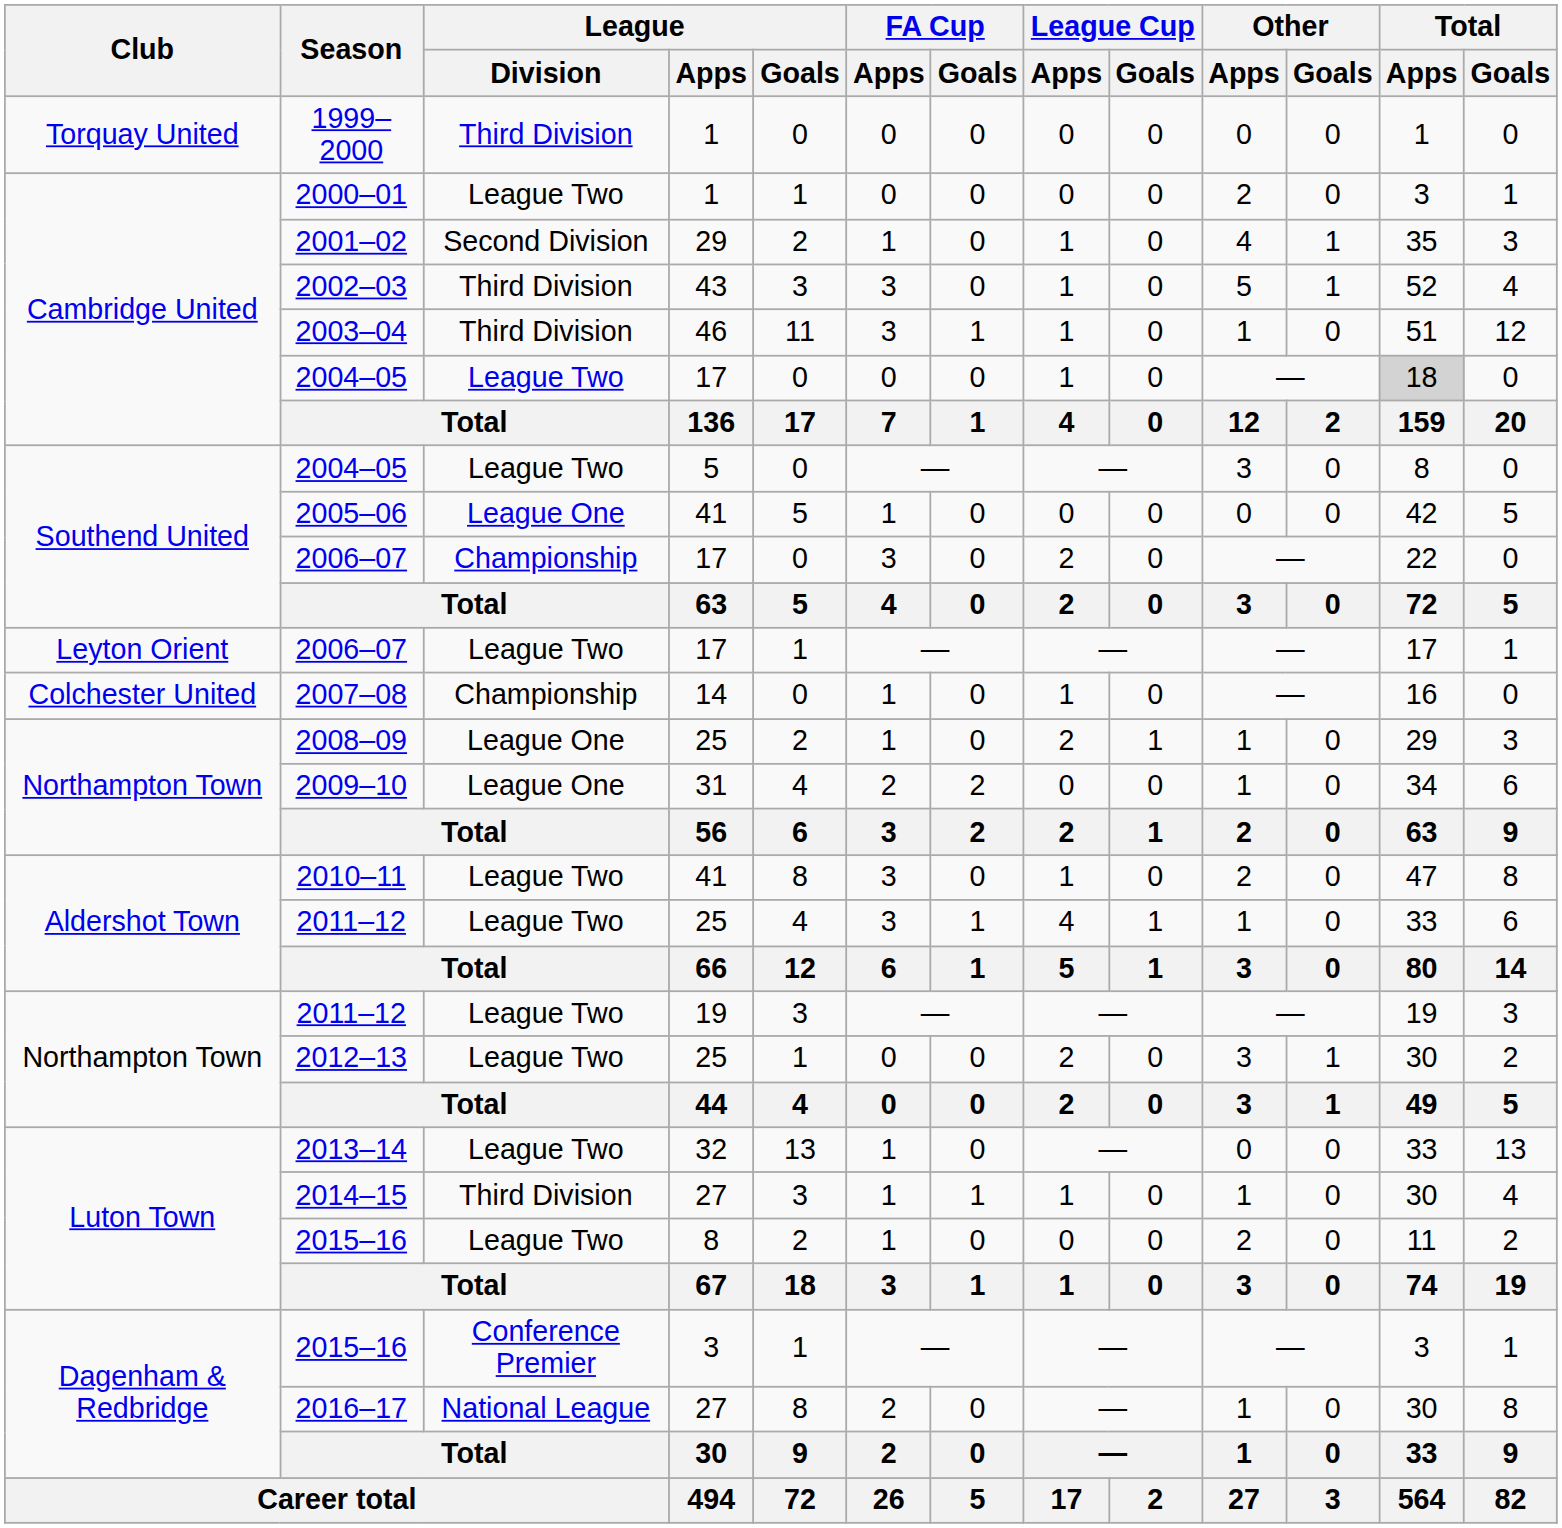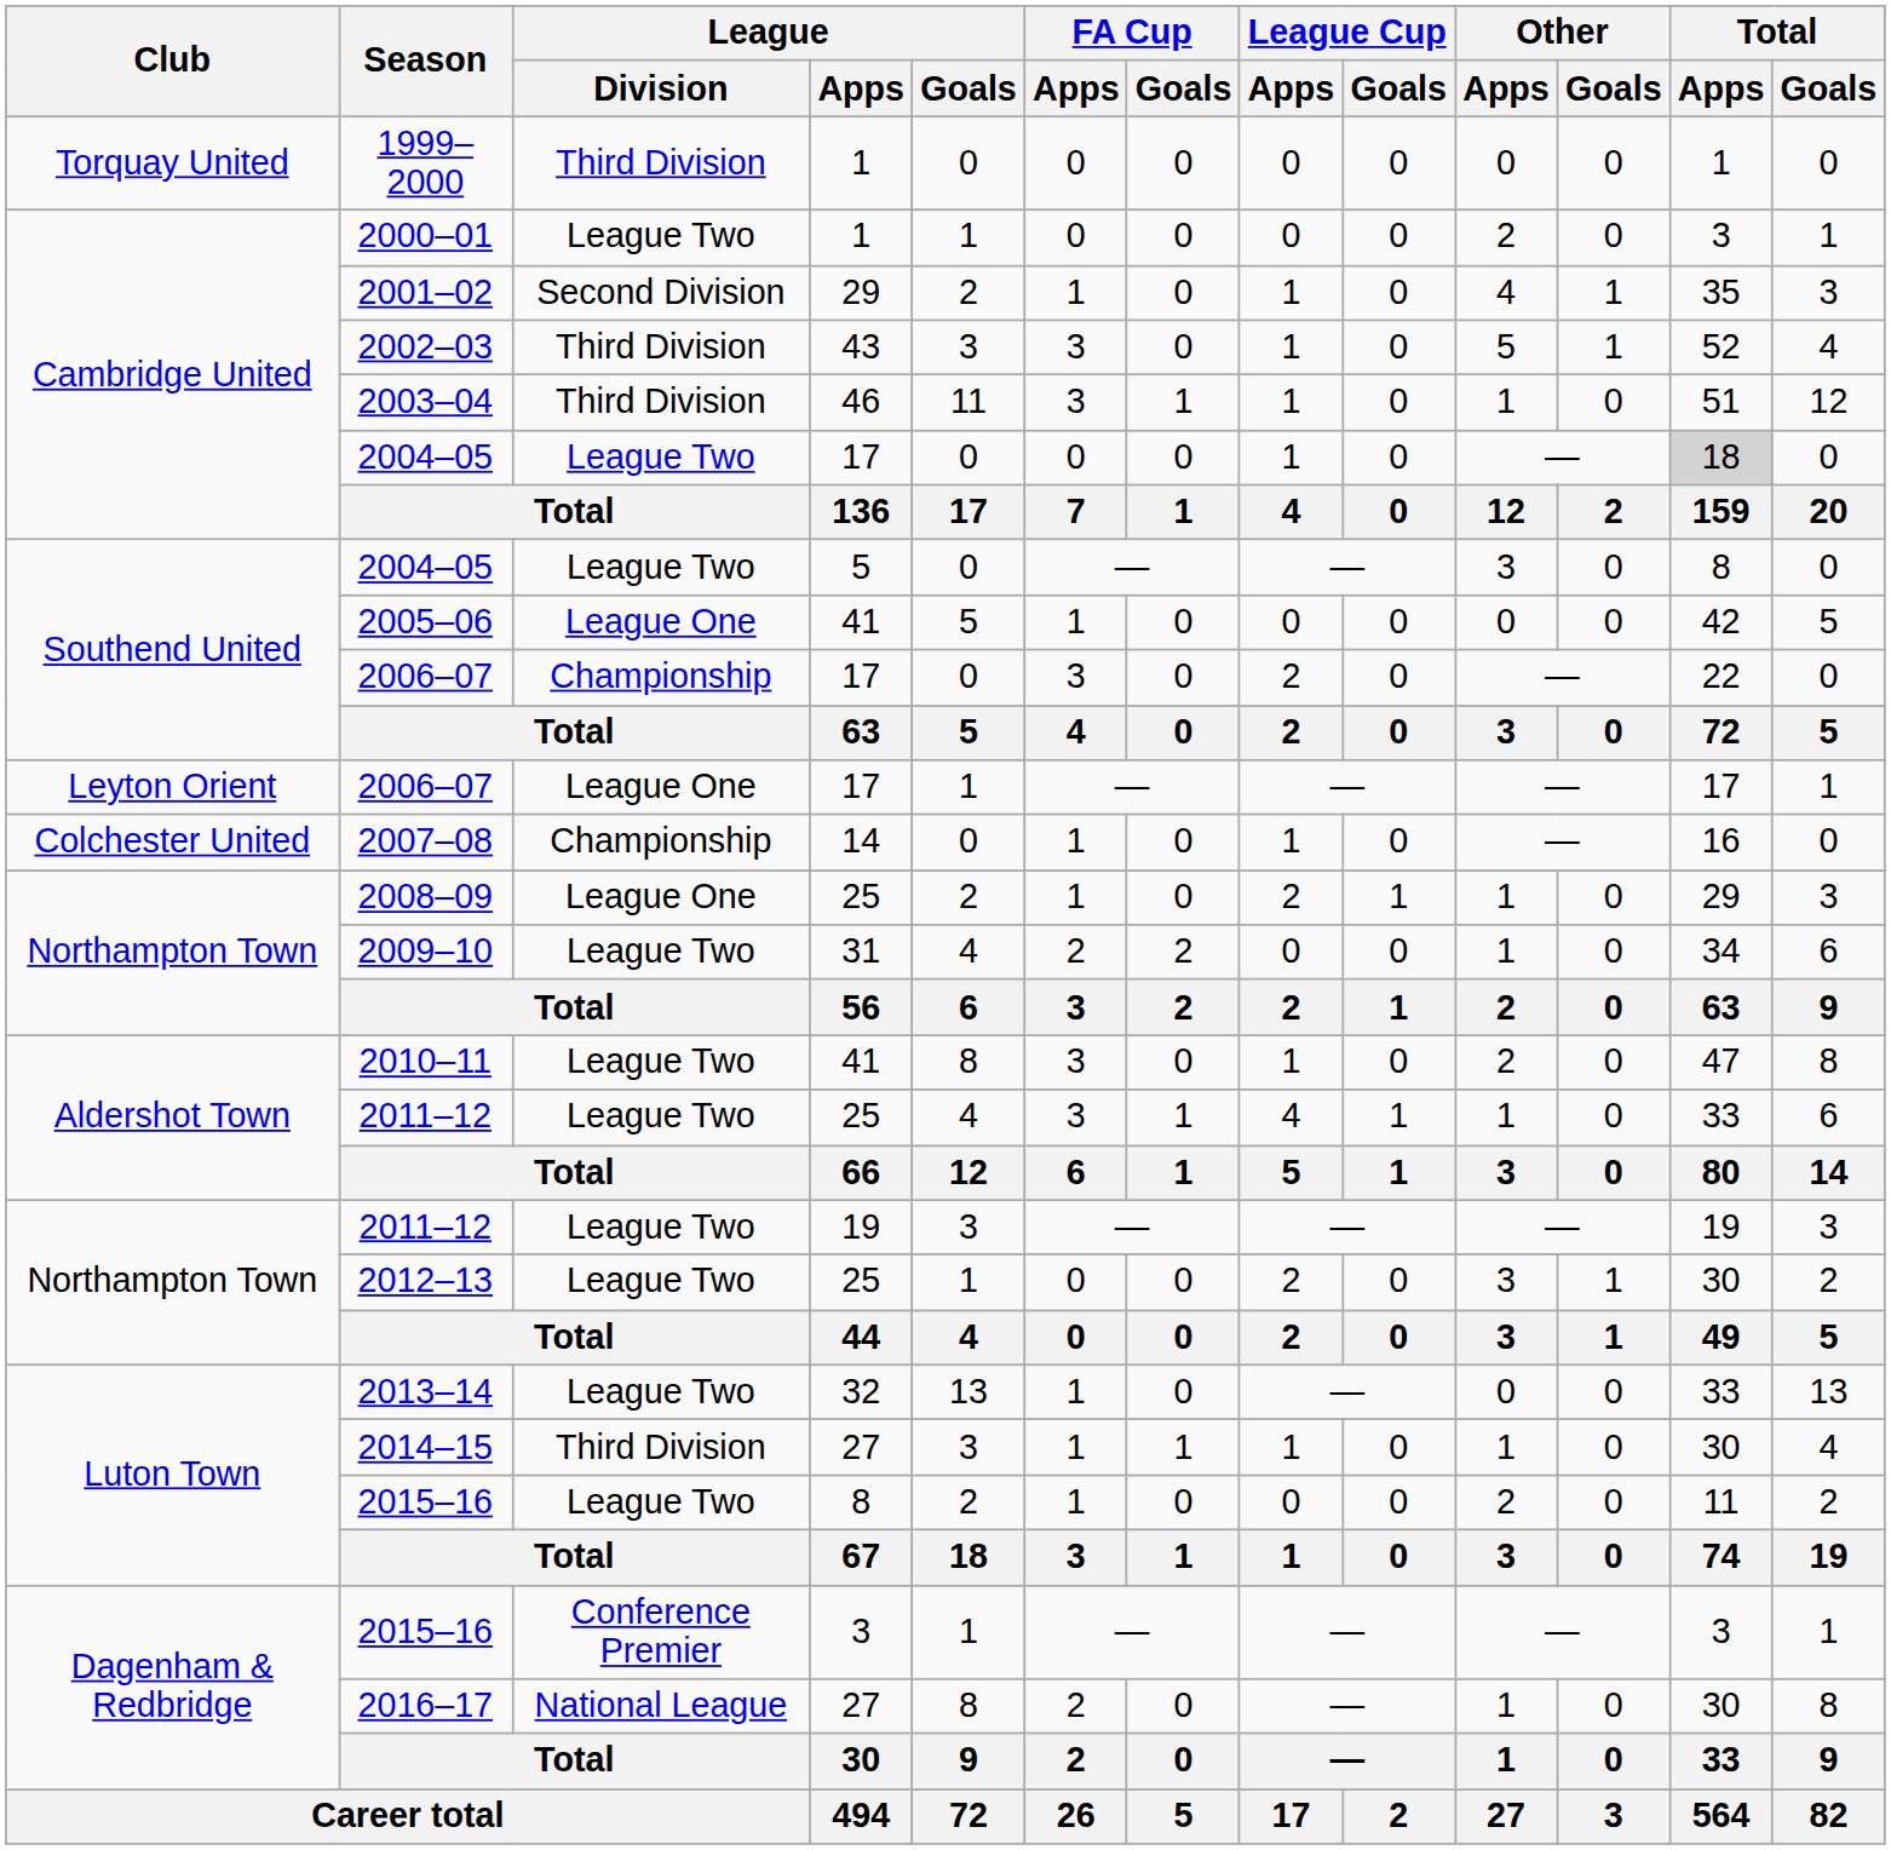 <table class=wikitable style="text-align: center;">
 <tr>
 <th rowspan=2>Club</th>
 <th rowspan=2>Season</th>
 <th colspan=3>League</th>
 <th colspan=2><a href='#'>FA Cup</a></th>
 <th colspan=2><a href='#'>League Cup</a></th>
 <th colspan=2>Other</th>
 <th colspan=2>Total</th>
 </tr>
 <tr>
 <th>Division</th>
 <th>Apps</th>
 <th>Goals</th>
 <th>Apps</th>
 <th>Goals</th>
 <th>Apps</th>
 <th>Goals</th>
 <th>Apps</th>
 <th>Goals</th>
 <th>Apps</th>
 <th>Goals</th>
 </tr>
 <tr>
 <td><a href='#'>Torquay United</a></td>
 <td><a href='#'>1999–2000</a></td>
 <td><a href='#'>Third Division</a></td>
 <td>1</td>
 <td>0</td>
 <td>0</td>
 <td>0</td>
 <td>0</td>
 <td>0</td>
 <td>0</td>
 <td>0</td>
 <td>1</td>
 <td>0</td>
 </tr>
 <tr>
 <td rowspan=6><a href='#'>Cambridge United</a></td>
 <td><a href='#'>2000–01</a></td>
 <td>League Two</td>
 <td>1</td>
 <td>1</td>
 <td>0</td>
 <td>0</td>
 <td>0</td>
 <td>0</td>
 <td>2</td>
 <td>0</td>
 <td>3</td>
 <td>1</td>
 </tr>
 <tr>
 <td><a href='#'>2001–02</a></td>
 <td>Second Division</td>
 <td>29</td>
 <td>2</td>
 <td>1</td>
 <td>0</td>
 <td>1</td>
 <td>0</td>
 <td>4</td>
 <td>1</td>
 <td>35</td>
 <td>3</td>
 </tr>
 <tr>
 <td><a href='#'>2002–03</a></td>
 <td>Third Division</td>
 <td>43</td>
 <td>3</td>
 <td>3</td>
 <td>0</td>
 <td>1</td>
 <td>0</td>
 <td>5</td>
 <td>1</td>
 <td>52</td>
 <td>4</td>
 </tr>
 <tr>
 <td><a href='#'>2003–04</a></td>
 <td>Third Division</td>
 <td>46</td>
 <td>11</td>
 <td>3</td>
 <td>1</td>
 <td>1</td>
 <td>0</td>
 <td>1</td>
 <td>0</td>
 <td>51</td>
 <td>12</td>
 </tr>
 <tr>
 <td><a href='#'>2004–05</a></td>
 <td><a href='#'>League Two</a></td>
 <td>17</td>
 <td>0</td>
 <td>0</td>
 <td>0</td>
 <td>1</td>
 <td>0</td>
 <td colspan=2>—</td>
 <td style="background: lightgrey;">18</td>
 <td>0</td>
 </tr>
 <tr>
 <th colspan=2>Total</th>
 <th>136</th>
 <th>17</th>
 <th>7</th>
 <th>1</th>
 <th>4</th>
 <th>0</th>
 <th>12</th>
 <th>2</th>
 <th>159</th>
 <th>20</th>
 </tr>
 <tr>
 <td rowspan=4><a href='#'>Southend United</a></td>
 <td><a href='#'>2004–05</a></td>
 <td>League Two</td>
 <td>5</td>
 <td>0</td>
 <td colspan=2>—</td>
 <td colspan=2>—</td>
 <td>3</td>
 <td>0</td>
 <td>8</td>
 <td>0</td>
 </tr>
 <tr>
 <td><a href='#'>2005–06</a></td>
 <td><a href='#'>League One</a></td>
 <td>41</td>
 <td>5</td>
 <td>1</td>
 <td>0</td>
 <td>0</td>
 <td>0</td>
 <td>0</td>
 <td>0</td>
 <td>42</td>
 <td>5</td>
 </tr>
 <tr>
 <td><a href='#'>2006–07</a></td>
 <td><a href='#'>Championship</a></td>
 <td>17</td>
 <td>0</td>
 <td>3</td>
 <td>0</td>
 <td>2</td>
 <td>0</td>
 <td colspan=2>—</td>
 <td>22</td>
 <td>0</td>
 </tr>
 <tr>
 <th colspan=2>Total</th>
 <th>63</th>
 <th>5</th>
 <th>4</th>
 <th>0</th>
 <th>2</th>
 <th>0</th>
 <th>3</th>
 <th>0</th>
 <th>72</th>
 <th>5</th>
 </tr>
 <tr>
 <td><a href='#'>Leyton Orient</a></td>
 <td><a href='#'>2006–07</a></td>
-<td>League Two</td>
+<td>League One</td>
 <td>17</td>
 <td>1</td>
 <td colspan=2>—</td>
 <td colspan=2>—</td>
 <td colspan=2>—</td>
 <td>17</td>
 <td>1</td>
 </tr>
 <tr>
 <td><a href='#'>Colchester United</a></td>
 <td><a href='#'>2007–08</a></td>
 <td>Championship</td>
 <td>14</td>
 <td>0</td>
 <td>1</td>
 <td>0</td>
 <td>1</td>
 <td>0</td>
 <td colspan=2>—</td>
 <td>16</td>
 <td>0</td>
 </tr>
 <tr>
 <td rowspan=3><a href='#'>Northampton Town</a></td>
 <td><a href='#'>2008–09</a></td>
 <td>League One</td>
 <td>25</td>
 <td>2</td>
 <td>1</td>
 <td>0</td>
 <td>2</td>
 <td>1</td>
 <td>1</td>
 <td>0</td>
 <td>29</td>
 <td>3</td>
 </tr>
 <tr>
 <td><a href='#'>2009–10</a></td>
-<td>League One</td>
+<td>League Two</td>
 <td>31</td>
 <td>4</td>
 <td>2</td>
 <td>2</td>
 <td>0</td>
 <td>0</td>
 <td>1</td>
 <td>0</td>
 <td>34</td>
 <td>6</td>
 </tr>
 <tr>
 <th colspan=2>Total</th>
 <th>56</th>
 <th>6</th>
 <th>3</th>
 <th>2</th>
 <th>2</th>
 <th>1</th>
 <th>2</th>
 <th>0</th>
 <th>63</th>
 <th>9</th>
 </tr>
 <tr>
 <td rowspan=3><a href='#'>Aldershot Town</a></td>
 <td><a href='#'>2010–11</a></td>
 <td>League Two</td>
 <td>41</td>
 <td>8</td>
 <td>3</td>
 <td>0</td>
 <td>1</td>
 <td>0</td>
 <td>2</td>
 <td>0</td>
 <td>47</td>
 <td>8</td>
 </tr>
 <tr>
 <td><a href='#'>2011–12</a></td>
 <td>League Two</td>
 <td>25</td>
 <td>4</td>
 <td>3</td>
 <td>1</td>
 <td>4</td>
 <td>1</td>
 <td>1</td>
 <td>0</td>
 <td>33</td>
 <td>6</td>
 </tr>
 <tr>
 <th colspan=2>Total</th>
 <th>66</th>
 <th>12</th>
 <th>6</th>
 <th>1</th>
 <th>5</th>
 <th>1</th>
 <th>3</th>
 <th>0</th>
 <th>80</th>
 <th>14</th>
 </tr>
 <tr>
 <td rowspan=3>Northampton Town</td>
 <td><a href='#'>2011–12</a></td>
 <td>League Two</td>
 <td>19</td>
 <td>3</td>
 <td colspan=2>—</td>
 <td colspan=2>—</td>
 <td colspan=2>—</td>
 <td>19</td>
 <td>3</td>
 </tr>
 <tr>
 <td><a href='#'>2012–13</a></td>
 <td>League Two</td>
 <td>25</td>
 <td>1</td>
 <td>0</td>
 <td>0</td>
 <td>2</td>
 <td>0</td>
 <td>3</td>
 <td>1</td>
 <td>30</td>
 <td>2</td>
 </tr>
 <tr>
 <th colspan=2>Total</th>
 <th>44</th>
 <th>4</th>
 <th>0</th>
 <th>0</th>
 <th>2</th>
 <th>0</th>
 <th>3</th>
 <th>1</th>
 <th>49</th>
 <th>5</th>
 </tr>
 <tr>
 <td rowspan=4><a href='#'>Luton Town</a></td>
 <td><a href='#'>2013–14</a></td>
 <td>League Two</td>
 <td>32</td>
 <td>13</td>
 <td>1</td>
 <td>0</td>
 <td colspan=2>—</td>
 <td>0</td>
 <td>0</td>
 <td>33</td>
 <td>13</td>
 </tr>
 <tr>
 <td><a href='#'>2014–15</a></td>
 <td>Third Division</td>
 <td>27</td>
 <td>3</td>
 <td>1</td>
 <td>1</td>
 <td>1</td>
 <td>0</td>
 <td>1</td>
 <td>0</td>
 <td>30</td>
 <td>4</td>
 </tr>
 <tr>
 <td><a href='#'>2015–16</a></td>
 <td>League Two</td>
 <td>8</td>
 <td>2</td>
 <td>1</td>
 <td>0</td>
 <td>0</td>
 <td>0</td>
 <td>2</td>
 <td>0</td>
 <td>11</td>
 <td>2</td>
 </tr>
 <tr>
 <th colspan=2>Total</th>
 <th>67</th>
 <th>18</th>
 <th>3</th>
 <th>1</th>
 <th>1</th>
 <th>0</th>
 <th>3</th>
 <th>0</th>
 <th>74</th>
 <th>19</th>
 </tr>
 <tr>
 <td rowspan=3><a href='#'>Dagenham & Redbridge</a></td>
 <td><a href='#'>2015–16</a></td>
 <td><a href='#'>Conference Premier</a></td>
 <td>3</td>
 <td>1</td>
 <td colspan=2>—</td>
 <td colspan=2>—</td>
 <td colspan=2>—</td>
 <td>3</td>
 <td>1</td>
 </tr>
 <tr>
 <td><a href='#'>2016–17</a></td>
 <td><a href='#'>National League</a></td>
 <td>27</td>
 <td>8</td>
 <td>2</td>
 <td>0</td>
 <td colspan=2>—</td>
 <td>1</td>
 <td>0</td>
 <td>30</td>
 <td>8</td>
 </tr>
 <tr>
 <th colspan=2>Total</th>
 <th>30</th>
 <th>9</th>
 <th>2</th>
 <th>0</th>
 <th colspan=2>—</th>
 <th>1</th>
 <th>0</th>
 <th>33</th>
 <th>9</th>
 </tr>
 <tr>
 <th colspan=3>Career total</th>
 <th>494</th>
 <th>72</th>
 <th>26</th>
 <th>5</th>
 <th>17</th>
 <th>2</th>
 <th>27</th>
 <th>3</th>
 <th>564</th>
 <th>82</th>
 </tr>
 </table>
